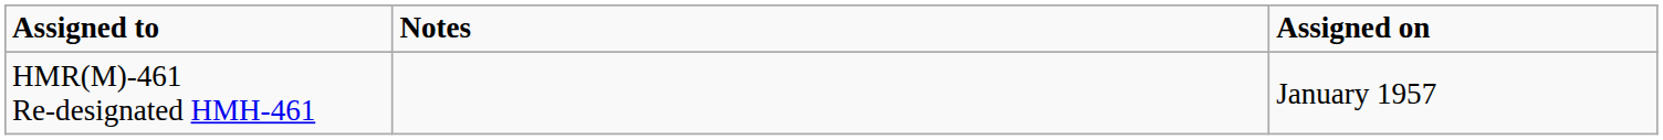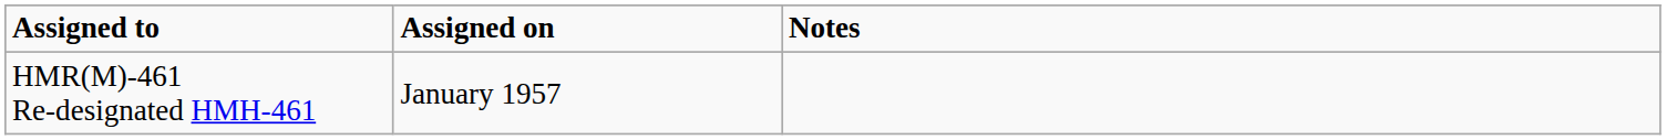 <table class="wikitable" style="width: 70%;">
 <tr>
 <td style="width: 200px;"><strong>Assigned to</strong></td>
+<td style="width: 200px;"><strong>Assigned on</strong></td>
 <td><strong>Notes</strong></td>
-<td style="width: 200px;"><strong>Assigned on</strong></td>
 </tr>
 <tr>
 <td>HMR(M)-461<br>Re-designated <a href='#'>HMH-461</a></td>
+<td>January 1957</td>
 <td></td>
-<td>January 1957</td>
 </tr>
 </table>
